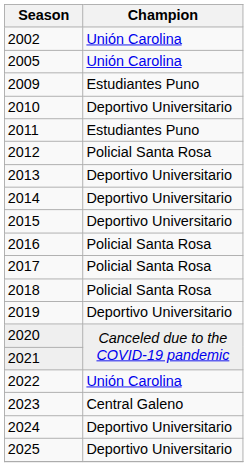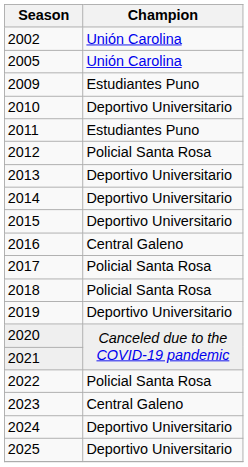 <table class="wikitable sortable">
 <tr>
 <th width=80px>Season</th>
 <th width=170px>Champion</th>
 </tr>
 <tr>
 <td>2002</td>
 <td><a href='#'>Unión Carolina</a></td>
 </tr>
 <tr>
 <td>2005</td>
 <td><a href='#'>Unión Carolina</a></td>
 </tr>
 <tr>
 <td>2009</td>
 <td>Estudiantes Puno</td>
 </tr>
 <tr>
 <td>2010</td>
 <td>Deportivo Universitario</td>
 </tr>
 <tr>
 <td>2011</td>
 <td>Estudiantes Puno</td>
 </tr>
 <tr>
 <td>2012</td>
 <td>Policial Santa Rosa</td>
 </tr>
 <tr>
 <td>2013</td>
 <td>Deportivo Universitario</td>
 </tr>
 <tr>
 <td>2014</td>
 <td>Deportivo Universitario</td>
 </tr>
 <tr>
 <td>2015</td>
 <td>Deportivo Universitario</td>
 </tr>
 <tr>
 <td>2016</td>
-<td>Policial Santa Rosa</td>
+<td>Central Galeno</td>
 </tr>
 <tr>
 <td>2017</td>
 <td>Policial Santa Rosa</td>
 </tr>
 <tr>
 <td>2018</td>
 <td>Policial Santa Rosa</td>
 </tr>
 <tr>
 <td>2019</td>
 <td>Deportivo Universitario</td>
 </tr>
 <tr bgcolor=#efefef>
 <td>2020</td>
 <td rowspan=2 colspan="1" align=center><em>Canceled due to the <a href='#'>COVID-19 pandemic</a></em></td>
 </tr>
 <tr bgcolor=#efefef>
 <td>2021</td>
 </tr>
 <tr>
 <td>2022</td>
-<td><a href='#'>Unión Carolina</a></td>
+<td>Policial Santa Rosa</td>
 </tr>
 <tr>
 <td>2023</td>
 <td>Central Galeno</td>
 </tr>
 <tr>
 <td>2024</td>
 <td>Deportivo Universitario</td>
 </tr>
 <tr>
 <td>2025</td>
 <td>Deportivo Universitario</td>
 </tr>
 <tr>
 </tr>
 </table>
